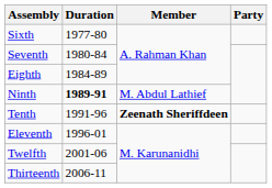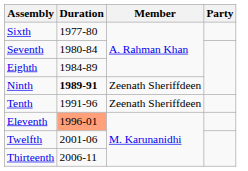 <table class="wikitable sortable">
 <tr>
 <th>Assembly</th>
 <th>Duration</th>
 <th>Member</th>
 <th colspan="2">Party</th>
 </tr>
 <tr>
 <td><a href='#'>Sixth</a></td>
 <td>1977-80</td>
 <td rowspan=3><a href='#'>A. Rahman Khan</a></td>
 <td></td>
 </tr>
 <tr>
 <td><a href='#'>Seventh</a></td>
 <td>1980-84</td>
 </tr>
 <tr>
 <td><a href='#'>Eighth</a></td>
 <td>1984-89</td>
 </tr>
 <tr>
 <td><a href='#'>Ninth</a></td>
 <td><strong>1989-91</strong></td>
-<td><a href='#'>M. Abdul Lathief</a></td>
+<td>Zeenath Sheriffdeen</td>
 </tr>
 <tr>
 <td><a href='#'>Tenth</a></td>
 <td>1991-96</td>
-<td><strong>Zeenath Sheriffdeen</strong></td>
+<td>Zeenath Sheriffdeen</td>
 <td></td>
 </tr>
 <tr>
 <td><a href='#'>Eleventh</a></td>
-<td>1996-01</td>
+<td style="background: lightsalmon;">1996-01</td>
 <td rowspan=3><a href='#'>M. Karunanidhi</a></td>
 <td></td>
 </tr>
 <tr>
 <td><a href='#'>Twelfth</a></td>
 <td>2001-06</td>
 </tr>
 <tr>
 <td><a href='#'>Thirteenth</a></td>
 <td>2006-11</td>
 </tr>
 </table>
